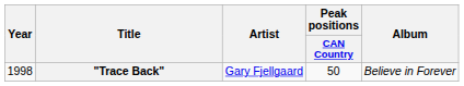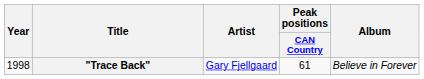 <table class="wikitable plainrowheaders" style=text-align:center;>
 <tr>
 <th scope="col" rowspan="2">Year</th>
 <th scope="col" rowspan="2" style="width:16em;">Title</th>
 <th scope="col" rowspan="2">Artist</th>
 <th scope="col" colspan="1">Peak positions</th>
 <th scope="col" rowspan="2">Album</th>
 </tr>
 <tr>
 <th style="width:4em;font-size:90%;"><a href='#'>CAN Country</a></th>
 </tr>
 <tr>
 <td>1998</td>
 <th scope="row">"Trace Back"</th>
 <td><a href='#'>Gary Fjellgaard</a></td>
-<td>50</td>
+<td>61</td>
 <td align="left"><em>Believe in Forever</em></td>
 </tr>
 </table>
